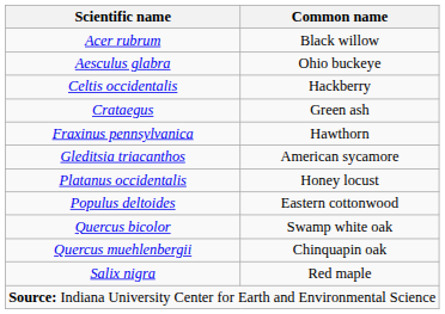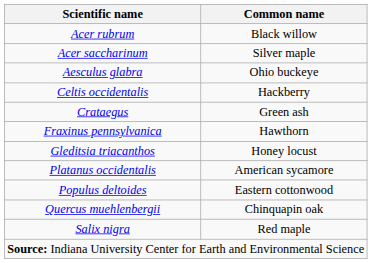 <table class="wikitable sortable" style="text-align: center">
 <tr>
 <th>Scientific name</th>
 <th>Common name</th>
 </tr>
 <tr>
 <td><em><a href='#'>Acer rubrum</a></em></td>
 <td>Black willow</td>
+</tr>
+<tr>
+<td><em><a href='#'>Acer saccharinum</a></em></td>
+<td>Silver maple</td>
 </tr>
 <tr>
 <td><em><a href='#'>Aesculus glabra</a></em></td>
 <td>Ohio buckeye</td>
 </tr>
 <tr>
 <td><em><a href='#'>Celtis occidentalis</a></em></td>
 <td>Hackberry</td>
 </tr>
 <tr>
 <td><em><a href='#'>Crataegus</a></em></td>
 <td>Green ash</td>
 </tr>
 <tr>
 <td><em><a href='#'>Fraxinus pennsylvanica</a></em></td>
 <td>Hawthorn</td>
 </tr>
 <tr>
 <td><em><a href='#'>Gleditsia triacanthos</a></em></td>
-<td>American sycamore</td>
+<td>Honey locust</td>
 </tr>
 <tr>
 <td><em><a href='#'>Platanus occidentalis</a></em></td>
-<td>Honey locust</td>
+<td>American sycamore</td>
 </tr>
 <tr>
 <td><em><a href='#'>Populus deltoides</a></em></td>
 <td>Eastern cottonwood</td>
-</tr>
-<tr>
-<td><em><a href='#'>Quercus bicolor</a></em></td>
-<td>Swamp white oak</td>
 </tr>
 <tr>
 <td><em><a href='#'>Quercus muehlenbergii</a></em></td>
 <td>Chinquapin oak</td>
 </tr>
 <tr>
 <td><em><a href='#'>Salix nigra</a></em></td>
 <td>Red maple</td>
 </tr>
 <tr>
 <td colspan="2"><strong>Source:</strong> Indiana University Center for Earth and Environmental Science</td>
 </tr>
 </table>
